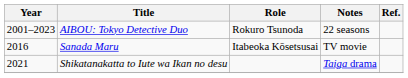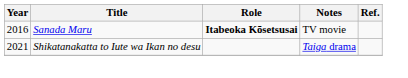 <table class="wikitable">
 <tr>
 <th>Year</th>
 <th>Title</th>
 <th>Role</th>
 <th>Notes</th>
 <th>Ref.</th>
 </tr>
 <tr>
-<td>2001–2023</td>
-<td><em><a href='#'>AIBOU: Tokyo Detective Duo</a></em></td>
-<td>Rokuro Tsunoda</td>
-<td>22 seasons</td>
-<td></td>
-</tr>
-<tr>
 <td>2016</td>
 <td><em><a href='#'>Sanada Maru</a></em></td>
-<td>Itabeoka Kōsetsusai</td>
+<td><strong>Itabeoka Kōsetsusai</strong></td>
 <td>TV movie</td>
 <td></td>
 </tr>
 <tr>
 <td>2021</td>
 <td><em>Shikatanakatta to Iute wa Ikan no desu</em></td>
 <td></td>
 <td><a href='#'><em>Taiga</em> drama</a></td>
 <td></td>
 </tr>
 <tr>
 </tr>
 </table>
